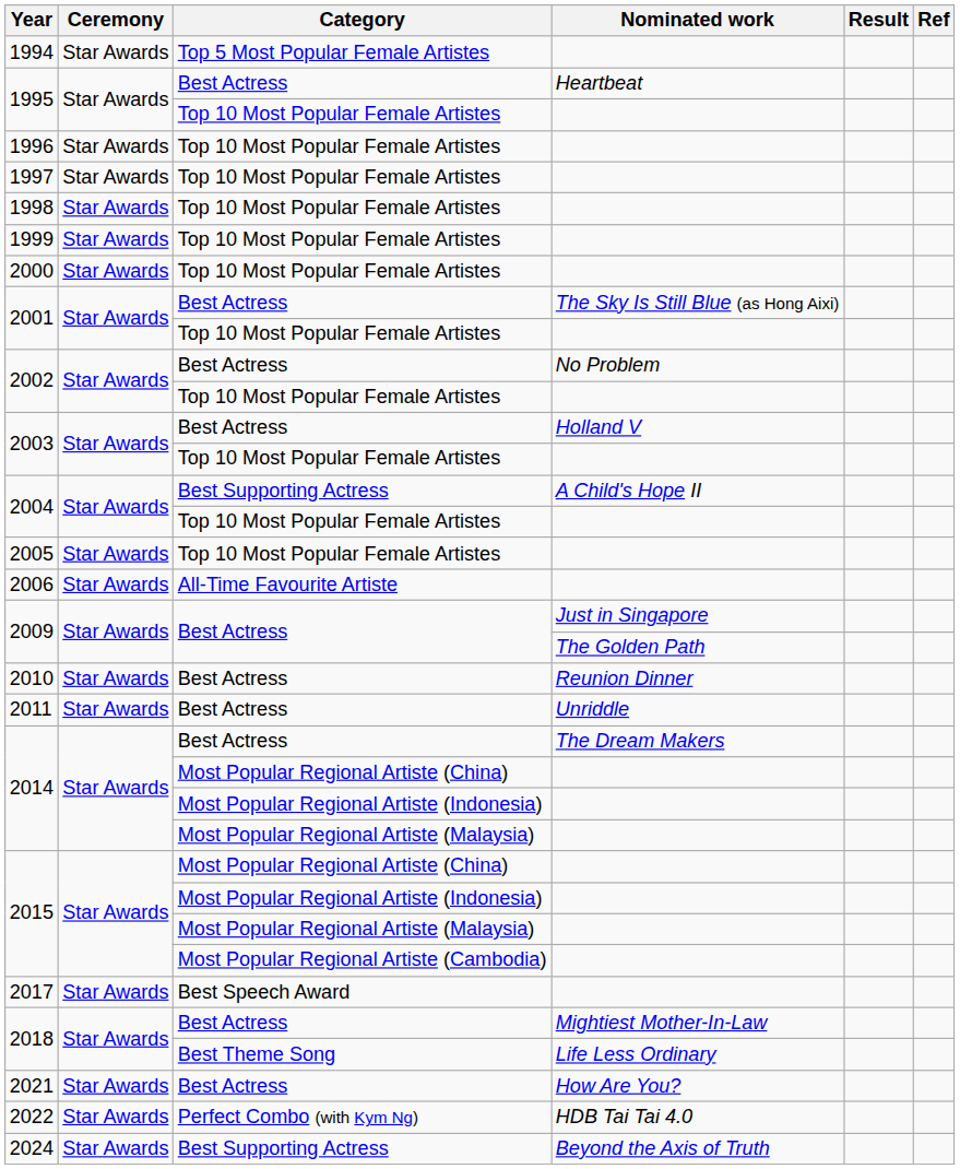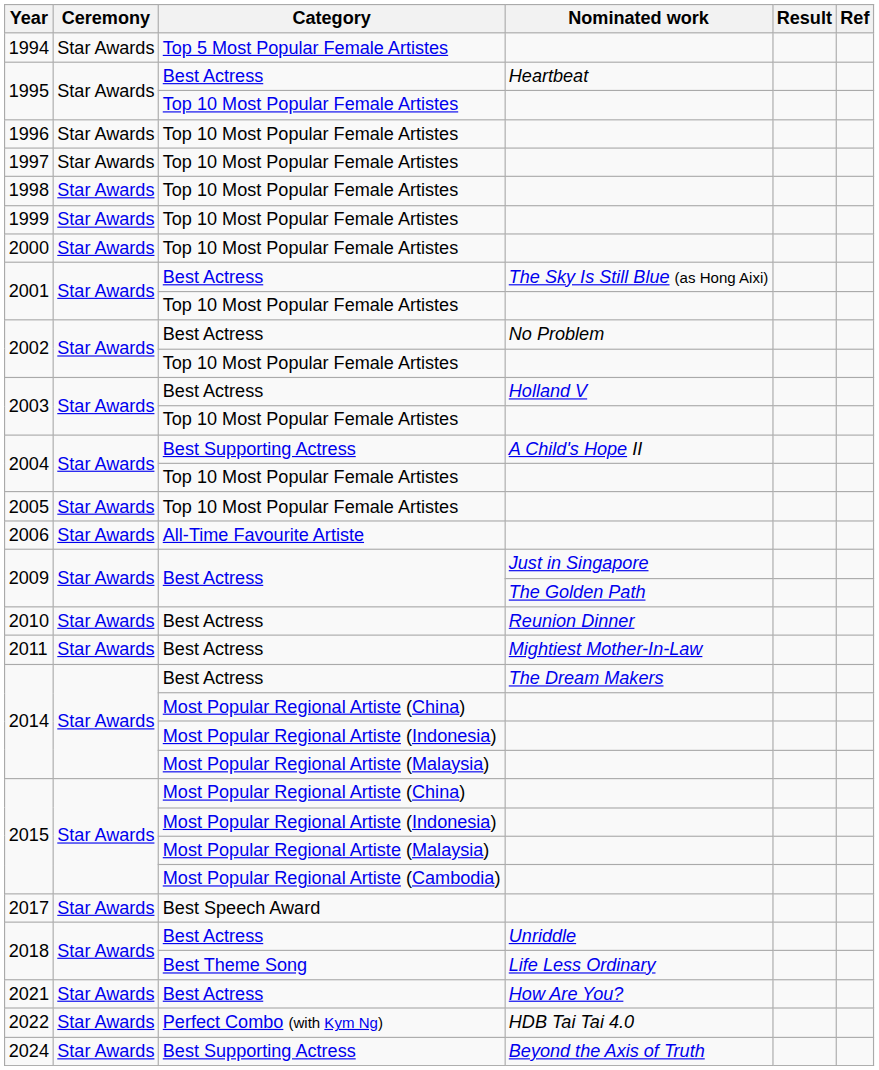 <table class="wikitable sortable">
 <tr>
 <th>Year</th>
 <th>Ceremony</th>
 <th>Category</th>
 <th>Nominated work</th>
 <th>Result</th>
 <th>Ref</th>
 </tr>
 <tr>
 <td>1994</td>
 <td>Star Awards</td>
 <td><a href='#'>Top 5 Most Popular Female Artistes</a></td>
 <td></td>
 <td></td>
 <td></td>
 </tr>
 <tr>
 <td rowspan="2">1995</td>
 <td rowspan="2">Star Awards</td>
 <td><a href='#'>Best Actress</a></td>
 <td><em>Heartbeat</em> </td>
 <td></td>
 <td></td>
 </tr>
 <tr>
 <td><a href='#'>Top 10 Most Popular Female Artistes</a></td>
 <td></td>
 <td></td>
 <td></td>
 </tr>
 <tr>
 <td>1996</td>
 <td>Star Awards</td>
 <td>Top 10 Most Popular Female Artistes</td>
 <td></td>
 <td></td>
 <td></td>
 </tr>
 <tr>
 <td>1997</td>
 <td>Star Awards</td>
 <td>Top 10 Most Popular Female Artistes</td>
 <td></td>
 <td></td>
 <td></td>
 </tr>
 <tr>
 <td>1998</td>
 <td><a href='#'>Star Awards</a></td>
 <td>Top 10 Most Popular Female Artistes</td>
 <td></td>
 <td></td>
 <td></td>
 </tr>
 <tr>
 <td>1999</td>
 <td><a href='#'>Star Awards</a></td>
 <td>Top 10 Most Popular Female Artistes</td>
 <td></td>
 <td></td>
 <td></td>
 </tr>
 <tr>
 <td>2000</td>
 <td><a href='#'>Star Awards</a></td>
 <td>Top 10 Most Popular Female Artistes</td>
 <td></td>
 <td></td>
 <td></td>
 </tr>
 <tr>
 <td rowspan="2">2001</td>
 <td rowspan="2"><a href='#'>Star Awards</a></td>
 <td><a href='#'>Best Actress</a></td>
 <td><em><a href='#'>The Sky Is Still Blue</a></em> <small>(as Hong Aixi)</small></td>
 <td></td>
 <td></td>
 </tr>
 <tr>
 <td>Top 10 Most Popular Female Artistes</td>
 <td></td>
 <td></td>
 <td></td>
 </tr>
 <tr>
 <td rowspan="2">2002</td>
 <td rowspan="2"><a href='#'>Star Awards</a></td>
 <td>Best Actress</td>
 <td><em>No Problem</em> </td>
 <td></td>
 <td></td>
 </tr>
 <tr>
 <td>Top 10 Most Popular Female Artistes</td>
 <td></td>
 <td></td>
 <td></td>
 </tr>
 <tr>
 <td rowspan="2">2003</td>
 <td rowspan="2"><a href='#'>Star Awards</a></td>
 <td>Best Actress</td>
 <td><em><a href='#'>Holland V</a></em> </td>
 <td></td>
 <td></td>
 </tr>
 <tr>
 <td>Top 10 Most Popular Female Artistes</td>
 <td></td>
 <td></td>
 <td></td>
 </tr>
 <tr>
 <td rowspan="2">2004</td>
 <td rowspan="2"><a href='#'>Star Awards</a></td>
 <td><a href='#'>Best Supporting Actress</a></td>
 <td><em><a href='#'>A Child's Hope</a> II</em> </td>
 <td></td>
 <td></td>
 </tr>
 <tr>
 <td>Top 10 Most Popular Female Artistes</td>
 <td></td>
 <td></td>
 <td></td>
 </tr>
 <tr>
 <td>2005</td>
 <td><a href='#'>Star Awards</a></td>
 <td>Top 10 Most Popular Female Artistes</td>
 <td></td>
 <td></td>
 <td></td>
 </tr>
 <tr>
 <td>2006</td>
 <td><a href='#'>Star Awards</a></td>
 <td><a href='#'>All-Time Favourite Artiste</a></td>
 <td></td>
 <td></td>
 <td></td>
 </tr>
 <tr>
 <td rowspan="2">2009</td>
 <td rowspan="2"><a href='#'>Star Awards</a></td>
 <td rowspan="2"><a href='#'>Best Actress</a></td>
 <td><em><a href='#'>Just in Singapore</a></em> </td>
 <td></td>
 <td></td>
 </tr>
 <tr>
 <td><em><a href='#'>The Golden Path</a></em> </td>
 <td></td>
 <td></td>
 </tr>
 <tr>
 <td>2010</td>
 <td><a href='#'>Star Awards</a></td>
 <td>Best Actress</td>
 <td><em><a href='#'>Reunion Dinner</a></em> </td>
 <td></td>
 <td></td>
 </tr>
 <tr>
 <td>2011</td>
 <td><a href='#'>Star Awards</a></td>
 <td>Best Actress</td>
-<td><em><a href='#'>Unriddle</a></em> </td>
+<td><em><a href='#'>Mightiest Mother-In-Law</a></em> </td>
 <td></td>
 <td></td>
 </tr>
 <tr>
 <td rowspan="4">2014</td>
 <td rowspan="4"><a href='#'>Star Awards</a></td>
 <td>Best Actress</td>
 <td><em><a href='#'>The Dream Makers</a></em> </td>
 <td></td>
 <td></td>
 </tr>
 <tr>
 <td><a href='#'>Most Popular Regional Artiste</a> (<a href='#'>China</a>)</td>
 <td></td>
 <td></td>
 <td></td>
 </tr>
 <tr>
 <td><a href='#'>Most Popular Regional Artiste</a> (<a href='#'>Indonesia</a>)</td>
 <td></td>
 <td></td>
 <td></td>
 </tr>
 <tr>
 <td><a href='#'>Most Popular Regional Artiste</a> (<a href='#'>Malaysia</a>)</td>
 <td></td>
 <td></td>
 <td></td>
 </tr>
 <tr>
 <td rowspan="4">2015</td>
 <td rowspan="4"><a href='#'>Star Awards</a></td>
 <td><a href='#'>Most Popular Regional Artiste</a> (<a href='#'>China</a>)</td>
 <td></td>
 <td></td>
 <td></td>
 </tr>
 <tr>
 <td><a href='#'>Most Popular Regional Artiste</a> (<a href='#'>Indonesia</a>)</td>
 <td></td>
 <td></td>
 <td></td>
 </tr>
 <tr>
 <td><a href='#'>Most Popular Regional Artiste</a> (<a href='#'>Malaysia</a>)</td>
 <td></td>
 <td></td>
 <td></td>
 </tr>
 <tr>
 <td><a href='#'>Most Popular Regional Artiste</a> (<a href='#'>Cambodia</a>)</td>
 <td></td>
 <td></td>
 <td></td>
 </tr>
 <tr>
 <td>2017</td>
 <td><a href='#'>Star Awards</a></td>
 <td>Best Speech Award</td>
 <td></td>
 <td></td>
 <td></td>
 </tr>
 <tr>
 <td rowspan="2">2018</td>
 <td rowspan="2"><a href='#'>Star Awards</a></td>
 <td><a href='#'>Best Actress</a></td>
-<td><em><a href='#'>Mightiest Mother-In-Law</a></em> </td>
+<td><em><a href='#'>Unriddle</a></em> </td>
 <td></td>
 <td></td>
 </tr>
 <tr>
 <td><a href='#'>Best Theme Song</a></td>
 <td><em><a href='#'>Life Less Ordinary</a></em></td>
 <td></td>
 <td></td>
 </tr>
 <tr>
 <td>2021</td>
 <td><a href='#'>Star Awards</a></td>
 <td><a href='#'>Best Actress</a></td>
 <td><em><a href='#'>How Are You?</a></em> </td>
 <td></td>
 <td></td>
 </tr>
 <tr>
 <td>2022</td>
 <td><a href='#'>Star Awards</a></td>
 <td><a href='#'>Perfect Combo</a> <small>(with <a href='#'>Kym Ng</a>)</small></td>
 <td><em>HDB Tai Tai 4.0</em></td>
 <td></td>
 <td></td>
 </tr>
 <tr>
 <td>2024</td>
 <td><a href='#'>Star Awards</a></td>
 <td><a href='#'>Best Supporting Actress</a></td>
 <td><em><a href='#'>Beyond the Axis of Truth</a></em> </td>
 <td></td>
 <td></td>
 </tr>
 </table>
